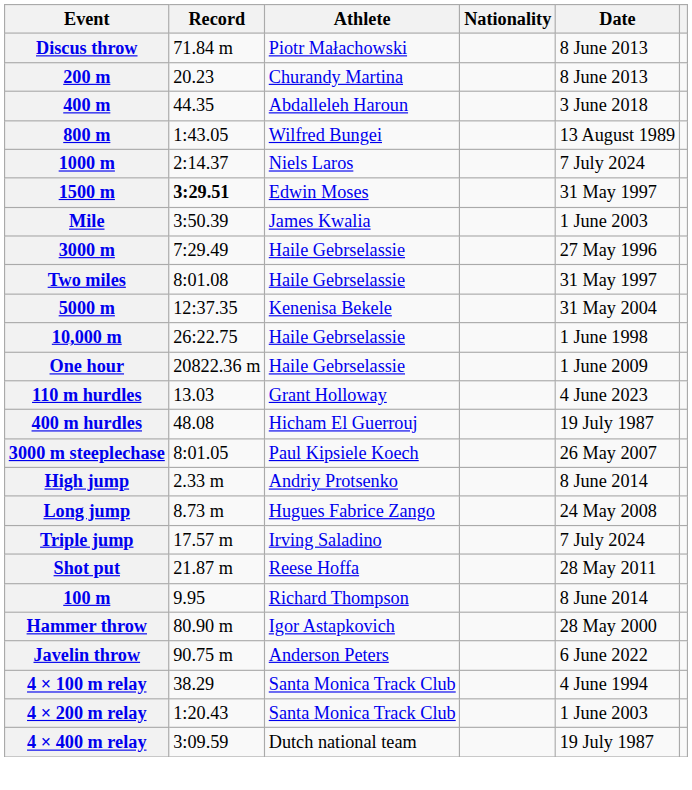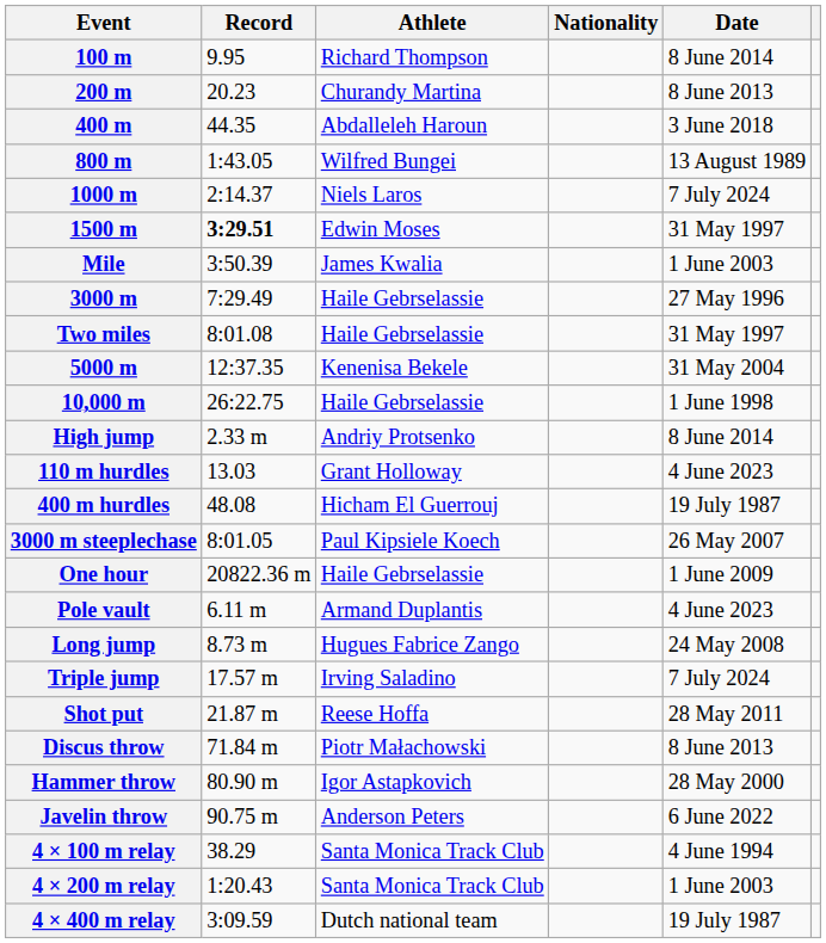 <table class="wikitable plainrowheaders sticky-header">
 <tr>
 <th scope="col">Event</th>
 <th scope="col">Record</th>
 <th scope="col">Athlete</th>
 <th scope="col">Nationality</th>
 <th scope="col">Date</th>
 <th scope="col"></th>
 </tr>
 <tr>
-<th scope="row"><a href='#'>Discus throw</a></th>
-<td>71.84 m</td>
-<td><a href='#'>Piotr Małachowski</a></td>
+<th scope="row"><a href='#'>100 m</a></th>
+<td>9.95 </td>
+<td><a href='#'>Richard Thompson</a></td>
 <td></td>
-<td>8 June 2013</td>
+<td>8 June 2014</td>
 <td></td>
 </tr>
 <tr>
 <th scope="row"><a href='#'>200 m</a></th>
 <td>20.23 </td>
 <td><a href='#'>Churandy Martina</a></td>
 <td></td>
 <td>8 June 2013</td>
 <td></td>
 </tr>
 <tr>
 <th scope="row"><a href='#'>400 m</a></th>
 <td>44.35</td>
 <td><a href='#'>Abdalleleh Haroun</a></td>
 <td></td>
 <td>3 June 2018</td>
 <td></td>
 </tr>
 <tr>
 <th scope="row"><a href='#'>800 m</a></th>
 <td>1:43.05</td>
 <td><a href='#'>Wilfred Bungei</a></td>
 <td></td>
 <td>13 August 1989</td>
 <td></td>
 </tr>
 <tr>
 <th scope="row"><a href='#'>1000 m</a></th>
 <td>2:14.37</td>
 <td><a href='#'>Niels Laros</a></td>
 <td></td>
 <td>7 July 2024</td>
 <td></td>
 </tr>
 <tr>
 <th scope="row"><a href='#'>1500 m</a></th>
 <td><strong>3:29.51</strong></td>
 <td><a href='#'>Edwin Moses</a></td>
 <td></td>
 <td>31 May 1997</td>
 <td></td>
 </tr>
 <tr>
 <th scope="row"><a href='#'>Mile</a></th>
 <td>3:50.39</td>
 <td><a href='#'>James Kwalia</a></td>
 <td></td>
 <td>1 June 2003</td>
 <td></td>
 </tr>
 <tr>
 <th scope="row"><a href='#'>3000 m</a></th>
 <td>7:29.49</td>
 <td><a href='#'>Haile Gebrselassie</a></td>
 <td></td>
 <td>27 May 1996</td>
 <td></td>
 </tr>
 <tr>
 <th scope="row"><a href='#'>Two miles</a></th>
 <td>8:01.08</td>
 <td><a href='#'>Haile Gebrselassie</a></td>
 <td></td>
 <td>31 May 1997</td>
 <td></td>
 </tr>
 <tr>
 <th scope="row"><a href='#'>5000 m</a></th>
 <td>12:37.35</td>
 <td><a href='#'>Kenenisa Bekele</a></td>
 <td></td>
 <td>31 May 2004</td>
 <td></td>
 </tr>
 <tr>
 <th scope="row"><a href='#'>10,000 m</a></th>
 <td>26:22.75</td>
 <td><a href='#'>Haile Gebrselassie</a></td>
 <td></td>
 <td>1 June 1998</td>
 <td></td>
 </tr>
 <tr>
-<th scope="row"><a href='#'>One hour</a></th>
-<td>20822.36 m</td>
-<td><a href='#'>Haile Gebrselassie</a></td>
+<th scope="row"><a href='#'>High jump</a></th>
+<td>2.33 m</td>
+<td><a href='#'>Andriy Protsenko</a></td>
 <td></td>
-<td>1 June 2009</td>
+<td>8 June 2014</td>
 <td></td>
 </tr>
 <tr>
 <th scope="row"><a href='#'>110 m hurdles</a></th>
 <td>13.03 </td>
 <td><a href='#'>Grant Holloway</a></td>
 <td></td>
 <td>4 June 2023</td>
 <td></td>
 </tr>
 <tr>
 <th scope="row"><a href='#'>400 m hurdles</a></th>
 <td>48.08</td>
 <td><a href='#'>Hicham El Guerrouj</a></td>
 <td></td>
 <td>19 July 1987</td>
 <td></td>
 </tr>
 <tr>
 <th scope="row"><a href='#'>3000 m steeplechase</a></th>
 <td>8:01.05</td>
 <td><a href='#'>Paul Kipsiele Koech</a></td>
 <td></td>
 <td>26 May 2007</td>
 <td></td>
 </tr>
 <tr>
-<th scope="row"><a href='#'>High jump</a></th>
-<td>2.33 m</td>
-<td><a href='#'>Andriy Protsenko</a></td>
+<th scope="row"><a href='#'>One hour</a></th>
+<td>20822.36 m</td>
+<td><a href='#'>Haile Gebrselassie</a></td>
 <td></td>
-<td>8 June 2014</td>
+<td>1 June 2009</td>
+<td></td>
+</tr>
+<tr>
+<th scope="row"><a href='#'>Pole vault</a></th>
+<td>6.11 m</td>
+<td><a href='#'>Armand Duplantis</a></td>
+<td></td>
+<td>4 June 2023</td>
 <td></td>
 </tr>
 <tr>
 <th scope="row"><a href='#'>Long jump</a></th>
 <td>8.73 m </td>
 <td><a href='#'>Hugues Fabrice Zango</a></td>
 <td></td>
 <td>24 May 2008</td>
 <td></td>
 </tr>
 <tr>
 <th scope="row"><a href='#'>Triple jump</a></th>
 <td>17.57 m </td>
 <td><a href='#'>Irving Saladino</a></td>
 <td></td>
 <td>7 July 2024</td>
 <td></td>
 </tr>
 <tr>
 <th scope="row"><a href='#'>Shot put</a></th>
 <td>21.87 m</td>
 <td><a href='#'>Reese Hoffa</a></td>
 <td></td>
 <td>28 May 2011</td>
 <td></td>
 </tr>
 <tr>
-<th scope="row"><a href='#'>100 m</a></th>
-<td>9.95 </td>
-<td><a href='#'>Richard Thompson</a></td>
+<th scope="row"><a href='#'>Discus throw</a></th>
+<td>71.84 m</td>
+<td><a href='#'>Piotr Małachowski</a></td>
 <td></td>
-<td>8 June 2014</td>
+<td>8 June 2013</td>
 <td></td>
 </tr>
 <tr>
 <th scope="row"><a href='#'>Hammer throw</a></th>
 <td>80.90 m</td>
 <td><a href='#'>Igor Astapkovich</a></td>
 <td></td>
 <td>28 May 2000</td>
 <td></td>
 </tr>
 <tr>
 <th scope="row"><a href='#'>Javelin throw</a></th>
 <td>90.75 m</td>
 <td><a href='#'>Anderson Peters</a></td>
 <td></td>
 <td>6 June 2022</td>
 <td></td>
 </tr>
 <tr>
 <th scope="row"><a href='#'>4 × 100 m relay</a></th>
 <td>38.29</td>
 <td><a href='#'>Santa Monica Track Club</a></td>
 <td></td>
 <td>4 June 1994</td>
 <td></td>
 </tr>
 <tr>
 <th scope="row"><a href='#'>4 × 200 m relay</a></th>
 <td>1:20.43</td>
 <td><a href='#'>Santa Monica Track Club</a></td>
 <td></td>
 <td>1 June 2003</td>
 <td></td>
 </tr>
 <tr>
 <th scope="row"><a href='#'>4 × 400 m relay</a></th>
 <td>3:09.59</td>
 <td>Dutch national team</td>
 <td></td>
 <td>19 July 1987</td>
 <td></td>
 </tr>
 </table>
